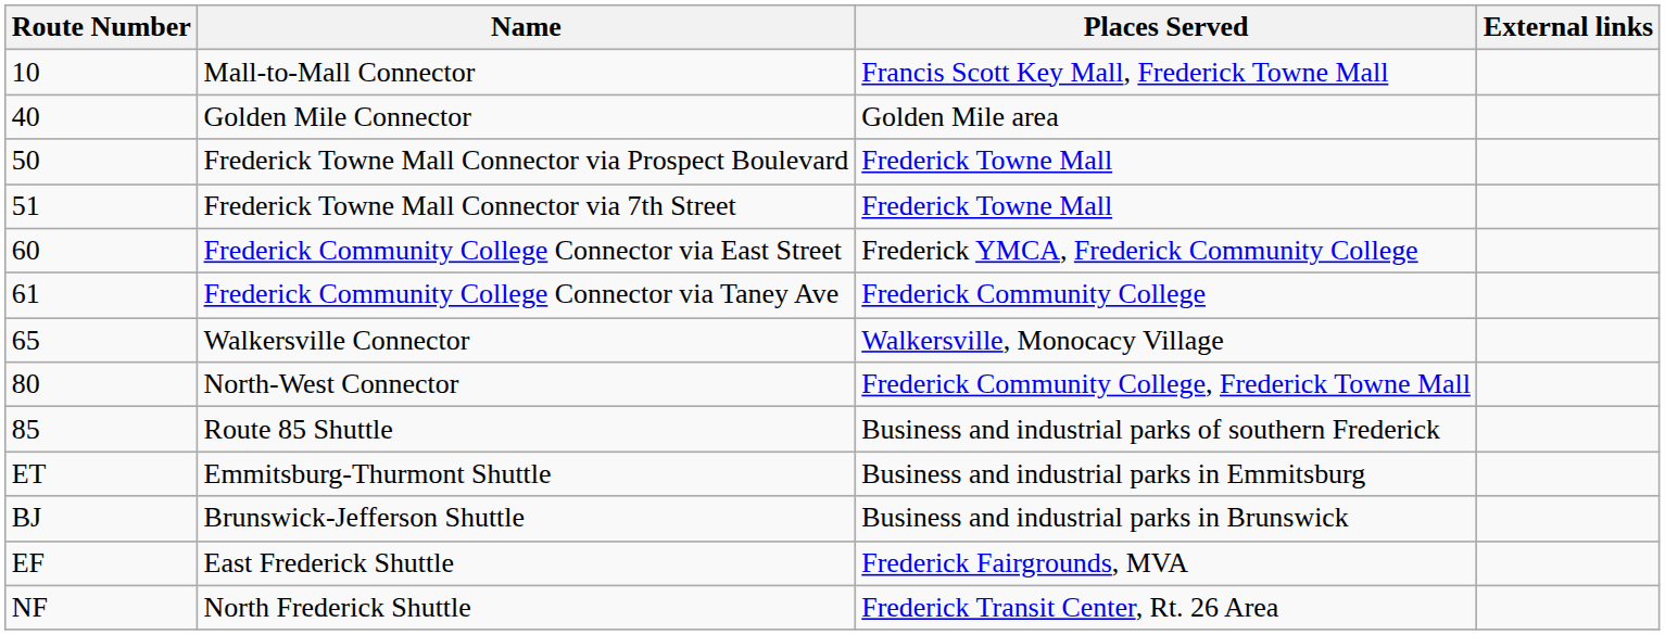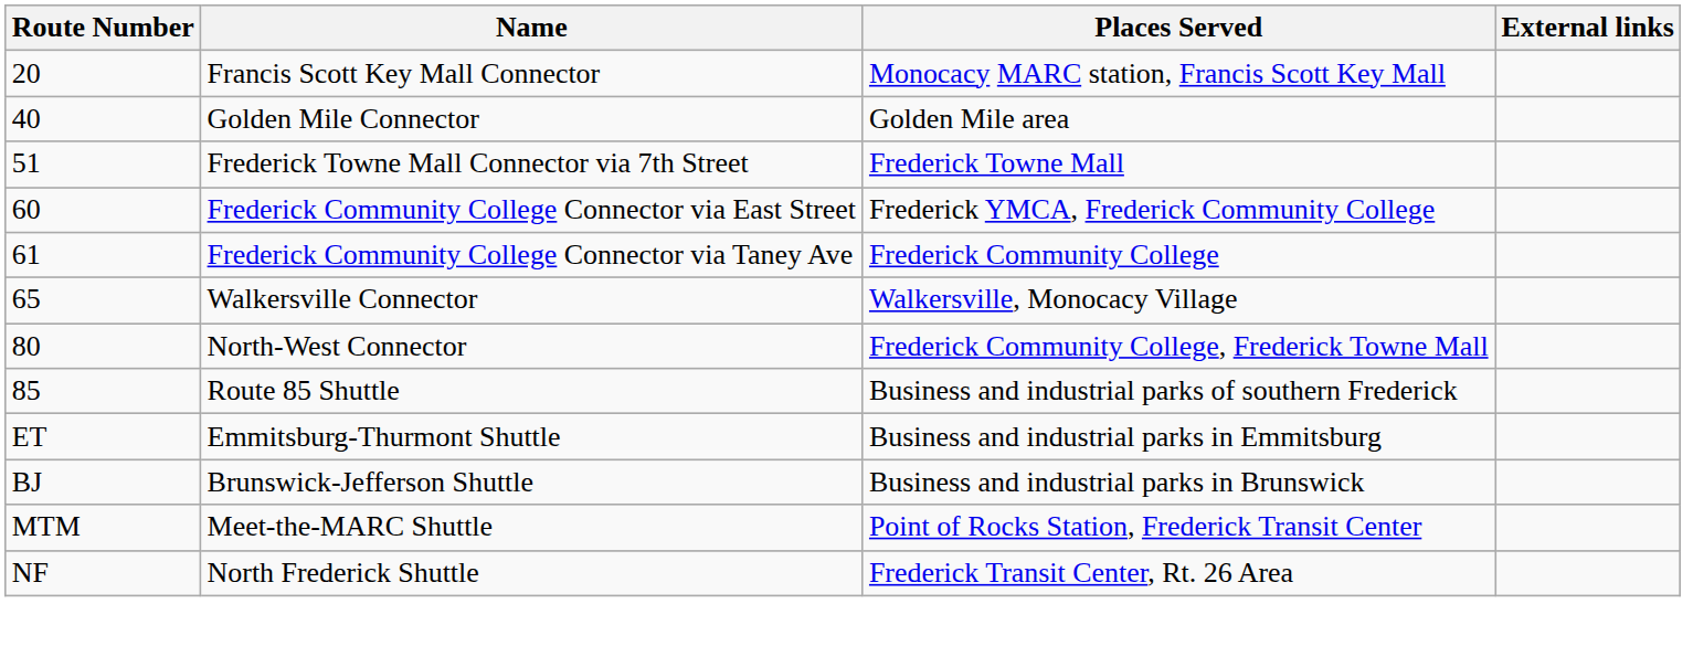 <table class=wikitable>
 <tr>
 <th>Route Number</th>
 <th>Name</th>
 <th>Places Served</th>
 <th>External links</th>
 </tr>
 <tr>
-<td>10</td>
-<td>Mall-to-Mall Connector</td>
-<td><a href='#'>Francis Scott Key Mall</a>, <a href='#'>Frederick Towne Mall</a></td>
+<td>20</td>
+<td>Francis Scott Key Mall Connector</td>
+<td><a href='#'>Monocacy</a> <a href='#'>MARC</a> station, <a href='#'>Francis Scott Key Mall</a></td>
 <td></td>
 </tr>
 <tr>
 <td>40</td>
 <td>Golden Mile Connector</td>
 <td>Golden Mile area</td>
-<td></td>
-</tr>
-<tr>
-<td>50</td>
-<td>Frederick Towne Mall Connector via Prospect Boulevard</td>
-<td><a href='#'>Frederick Towne Mall</a></td>
 <td></td>
 </tr>
 <tr>
 <td>51</td>
 <td>Frederick Towne Mall Connector via 7th Street</td>
 <td><a href='#'>Frederick Towne Mall</a></td>
 <td></td>
 </tr>
 <tr>
 <td>60</td>
 <td><a href='#'>Frederick Community College</a> Connector via East Street</td>
 <td>Frederick <a href='#'>YMCA</a>, <a href='#'>Frederick Community College</a></td>
 <td></td>
 </tr>
 <tr>
 <td>61</td>
 <td><a href='#'>Frederick Community College</a> Connector via Taney Ave</td>
 <td><a href='#'>Frederick Community College</a></td>
 <td></td>
 </tr>
 <tr>
 <td>65</td>
 <td>Walkersville Connector</td>
 <td><a href='#'>Walkersville</a>, Monocacy Village</td>
 <td></td>
 </tr>
 <tr>
 <td>80</td>
 <td>North-West Connector</td>
 <td><a href='#'>Frederick Community College</a>, <a href='#'>Frederick Towne Mall</a></td>
 <td></td>
 </tr>
 <tr>
 <td>85</td>
 <td>Route 85 Shuttle</td>
 <td>Business and industrial parks of southern Frederick</td>
 <td></td>
 </tr>
 <tr>
 <td>ET</td>
 <td>Emmitsburg-Thurmont Shuttle</td>
 <td>Business and industrial parks in Emmitsburg</td>
 <td></td>
 </tr>
 <tr>
 <td>BJ</td>
 <td>Brunswick-Jefferson Shuttle</td>
 <td>Business and industrial parks in Brunswick</td>
 <td></td>
 </tr>
 <tr>
-<td>EF</td>
-<td>East Frederick Shuttle</td>
-<td><a href='#'>Frederick Fairgrounds</a>, MVA</td>
+<td>MTM</td>
+<td>Meet-the-MARC Shuttle</td>
+<td><a href='#'>Point of Rocks Station</a>, <a href='#'>Frederick Transit Center</a></td>
 <td></td>
 </tr>
 <tr>
 <td>NF</td>
 <td>North Frederick Shuttle</td>
 <td><a href='#'>Frederick Transit Center</a>, Rt. 26 Area</td>
 <td></td>
 </tr>
 </table>
